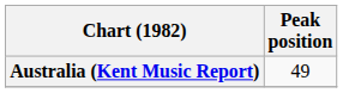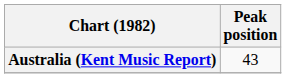 <table class="wikitable sortable plainrowheaders" style="text-align:center">
 <tr>
 <th>Chart (1982)</th>
 <th>Peak<br>position</th>
 </tr>
 <tr>
 <th scope="row">Australia (<a href='#'>Kent Music Report</a>)</th>
-<td>49</td>
+<td>43</td>
 </tr>
 <tr>
 </tr>
 <tr>
 </tr>
 <tr>
 </tr>
 <tr>
 </tr>
 </table>
